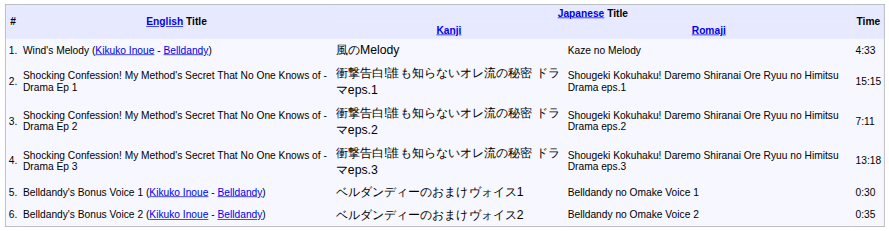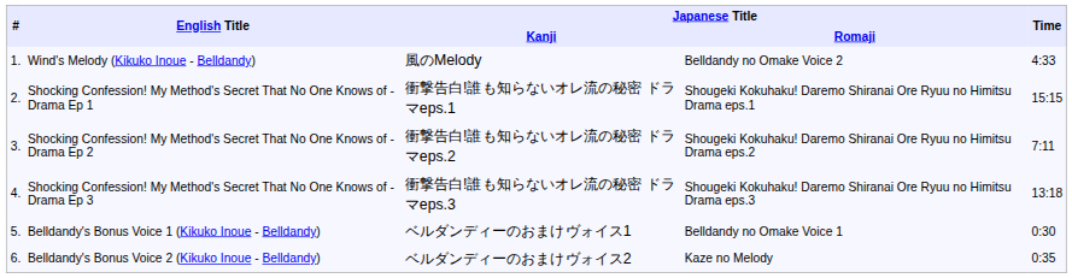 <table border="0" cellpadding="4" cellspacing="0"  style="border:1px #aaa solid; border-collapse:collapse; padding:0.2em; margin:0 1em 1em; background:#f7f8ff; font-size:0.9em; width:98%;">
 <tr style="vertical-align:middle; background:#e6e9ff;">
 <th rowspan="2">#</th>
 <th rowspan="2"><a href='#'>English</a> Title</th>
 <th colspan="2"><a href='#'>Japanese</a> Title</th>
 <th rowspan="2">Time</th>
 </tr>
 <tr style="background:#e6e9ff;">
 <th><a href='#'>Kanji</a></th>
 <th><a href='#'>Romaji</a></th>
 </tr>
 <tr>
 <td>1.</td>
 <td>Wind's Melody (<a href='#'>Kikuko Inoue</a> - <a href='#'>Belldandy</a>)</td>
 <td style="font-size: 120%;">風のMelody</td>
-<td>Kaze no Melody</td>
+<td>Belldandy no Omake Voice 2</td>
 <td>4:33</td>
 </tr>
 <tr>
 <td>2.</td>
 <td>Shocking Confession! My Method's Secret That No One Knows of - Drama Ep 1</td>
 <td style="font-size: 120%;">衝撃告白!誰も知らないオレ流の秘密 ドラマeps.1</td>
 <td>Shougeki Kokuhaku! Daremo Shiranai Ore Ryuu no Himitsu Drama eps.1</td>
 <td>15:15</td>
 </tr>
 <tr>
 <td>3.</td>
 <td>Shocking Confession! My Method's Secret That No One Knows of - Drama Ep 2</td>
 <td style="font-size: 120%;">衝撃告白!誰も知らないオレ流の秘密 ドラマeps.2</td>
 <td>Shougeki Kokuhaku! Daremo Shiranai Ore Ryuu no Himitsu Drama eps.2</td>
 <td>7:11</td>
 </tr>
 <tr>
 <td>4.</td>
 <td>Shocking Confession! My Method's Secret That No One Knows of - Drama Ep 3</td>
 <td style="font-size: 120%;">衝撃告白!誰も知らないオレ流の秘密 ドラマeps.3</td>
 <td>Shougeki Kokuhaku! Daremo Shiranai Ore Ryuu no Himitsu Drama eps.3</td>
 <td>13:18</td>
 </tr>
 <tr>
 <td>5.</td>
 <td>Belldandy's Bonus Voice 1 (<a href='#'>Kikuko Inoue</a> - <a href='#'>Belldandy</a>)</td>
 <td style="font-size: 120%;">ベルダンディーのおまけヴォイス1</td>
 <td>Belldandy no Omake Voice 1</td>
 <td>0:30</td>
 </tr>
 <tr>
 <td>6.</td>
 <td>Belldandy's Bonus Voice 2 (<a href='#'>Kikuko Inoue</a> - <a href='#'>Belldandy</a>)</td>
 <td style="font-size: 120%;">ベルダンディーのおまけヴォイス2</td>
-<td>Belldandy no Omake Voice 2</td>
+<td>Kaze no Melody</td>
 <td>0:35</td>
 </tr>
 </table>
